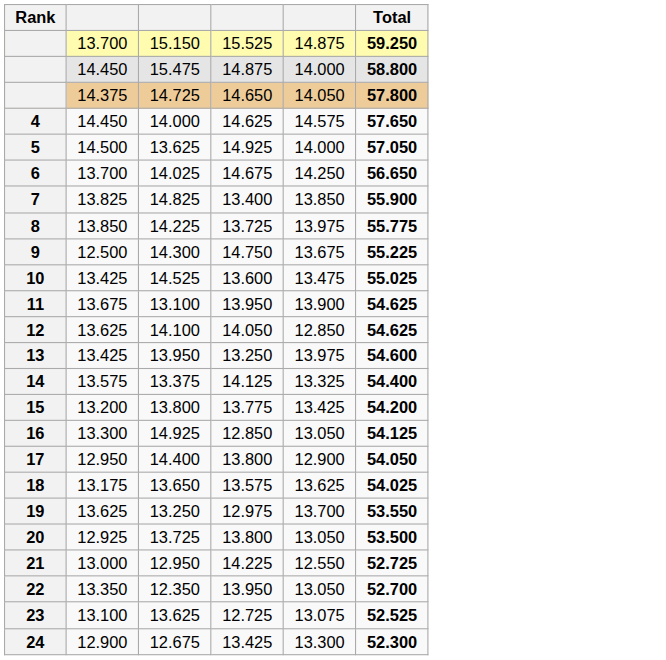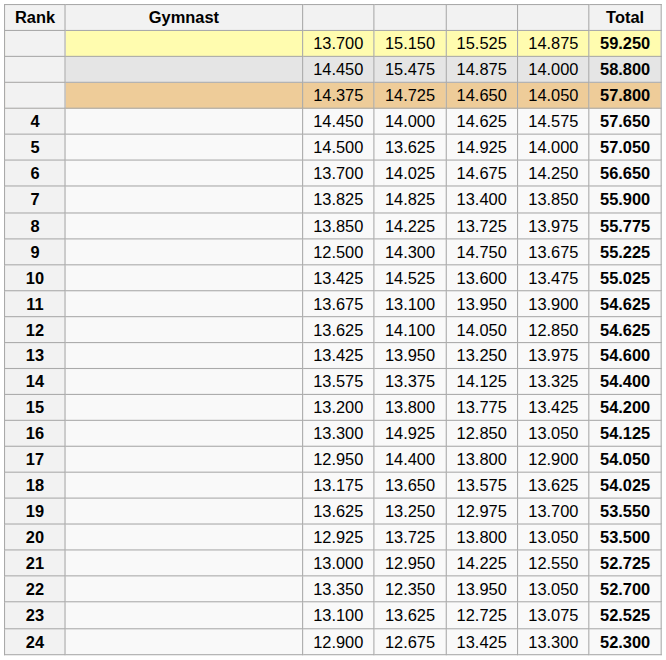 <table class="wikitable sortable" style="text-align:center; font-size:95%">
 <tr>
 <th scope="col" style="width:50px;">Rank</th>
+<th scope="col" style="width:220px;">Gymnast</th>
 <th scope="col" style="width:60px;"></th>
 <th scope="col" style="width:60px;"></th>
 <th scope="col" style="width:60px;"></th>
 <th scope="col" style="width:60px;"></th>
 <th scope="col" style="width:60px;">Total</th>
 </tr>
 <tr style="background:#fffcaf;">
 <th scope=row style="text-align:center"></th>
+<td align=left></td>
 <td>13.700</td>
 <td>15.150</td>
 <td>15.525</td>
 <td>14.875</td>
 <td><strong>59.250</strong></td>
 </tr>
 <tr style="background:#e5e5e5;">
 <th scope=row style="text-align:center"></th>
+<td align=left></td>
 <td>14.450</td>
 <td>15.475</td>
 <td>14.875</td>
 <td>14.000</td>
 <td><strong>58.800</strong></td>
 </tr>
 <tr style="background:#ec9;">
 <th scope=row style="text-align:center"></th>
+<td align=left></td>
 <td>14.375</td>
 <td>14.725</td>
 <td>14.650</td>
 <td>14.050</td>
 <td><strong>57.800</strong></td>
 </tr>
 <tr>
 <th scope=row style="text-align:center">4</th>
+<td align=left></td>
 <td>14.450</td>
 <td>14.000</td>
 <td>14.625</td>
 <td>14.575</td>
 <td><strong>57.650</strong></td>
 </tr>
 <tr>
 <th scope=row style="text-align:center">5</th>
+<td align=left></td>
 <td>14.500</td>
 <td>13.625</td>
 <td>14.925</td>
 <td>14.000</td>
 <td><strong>57.050</strong></td>
 </tr>
 <tr>
 <th scope=row style="text-align:center">6</th>
+<td align=left></td>
 <td>13.700</td>
 <td>14.025</td>
 <td>14.675</td>
 <td>14.250</td>
 <td><strong>56.650</strong></td>
 </tr>
 <tr>
 <th scope=row style="text-align:center">7</th>
+<td align=left></td>
 <td>13.825</td>
 <td>14.825</td>
 <td>13.400</td>
 <td>13.850</td>
 <td><strong>55.900</strong></td>
 </tr>
 <tr>
 <th scope=row style="text-align:center">8</th>
+<td align=left></td>
 <td>13.850</td>
 <td>14.225</td>
 <td>13.725</td>
 <td>13.975</td>
 <td><strong>55.775</strong></td>
 </tr>
 <tr>
 <th scope=row style="text-align:center">9</th>
+<td align=left></td>
 <td>12.500</td>
 <td>14.300</td>
 <td>14.750</td>
 <td>13.675</td>
 <td><strong>55.225</strong></td>
 </tr>
 <tr>
 <th scope=row style="text-align:center">10</th>
+<td align=left></td>
 <td>13.425</td>
 <td>14.525</td>
 <td>13.600</td>
 <td>13.475</td>
 <td><strong>55.025</strong></td>
 </tr>
 <tr>
 <th scope=row style="text-align:center">11</th>
+<td align=left></td>
 <td>13.675</td>
 <td>13.100</td>
 <td>13.950</td>
 <td>13.900</td>
 <td><strong>54.625</strong></td>
 </tr>
 <tr>
 <th scope=row style="text-align:center">12</th>
+<td align=left></td>
 <td>13.625</td>
 <td>14.100</td>
 <td>14.050</td>
 <td>12.850</td>
 <td><strong>54.625</strong></td>
 </tr>
 <tr>
 <th scope=row style="text-align:center">13</th>
+<td align=left></td>
 <td>13.425</td>
 <td>13.950</td>
 <td>13.250</td>
 <td>13.975</td>
 <td><strong>54.600</strong></td>
 </tr>
 <tr>
 <th scope=row style="text-align:center">14</th>
+<td align=left></td>
 <td>13.575</td>
 <td>13.375</td>
 <td>14.125</td>
 <td>13.325</td>
 <td><strong>54.400</strong></td>
 </tr>
 <tr>
 <th scope=row style="text-align:center">15</th>
+<td align=left></td>
 <td>13.200</td>
 <td>13.800</td>
 <td>13.775</td>
 <td>13.425</td>
 <td><strong>54.200</strong></td>
 </tr>
 <tr>
 <th scope=row style="text-align:center">16</th>
+<td align=left></td>
 <td>13.300</td>
 <td>14.925</td>
 <td>12.850</td>
 <td>13.050</td>
 <td><strong>54.125</strong></td>
 </tr>
 <tr>
 <th scope=row style="text-align:center">17</th>
+<td align=left></td>
 <td>12.950</td>
 <td>14.400</td>
 <td>13.800</td>
 <td>12.900</td>
 <td><strong>54.050</strong></td>
 </tr>
 <tr>
 <th scope=row style="text-align:center">18</th>
+<td align=left></td>
 <td>13.175</td>
 <td>13.650</td>
 <td>13.575</td>
 <td>13.625</td>
 <td><strong>54.025</strong></td>
 </tr>
 <tr>
 <th scope=row style="text-align:center">19</th>
+<td align=left></td>
 <td>13.625</td>
 <td>13.250</td>
 <td>12.975</td>
 <td>13.700</td>
 <td><strong>53.550</strong></td>
 </tr>
 <tr>
 <th scope=row style="text-align:center">20</th>
+<td align=left></td>
 <td>12.925</td>
 <td>13.725</td>
 <td>13.800</td>
 <td>13.050</td>
 <td><strong>53.500</strong></td>
 </tr>
 <tr>
 <th scope=row style="text-align:center">21</th>
+<td align=left></td>
 <td>13.000</td>
 <td>12.950</td>
 <td>14.225</td>
 <td>12.550</td>
 <td><strong>52.725</strong></td>
 </tr>
 <tr>
 <th scope=row style="text-align:center">22</th>
+<td align=left></td>
 <td>13.350</td>
 <td>12.350</td>
 <td>13.950</td>
 <td>13.050</td>
 <td><strong>52.700</strong></td>
 </tr>
 <tr>
 <th scope=row style="text-align:center">23</th>
+<td align=left></td>
 <td>13.100</td>
 <td>13.625</td>
 <td>12.725</td>
 <td>13.075</td>
 <td><strong>52.525</strong></td>
 </tr>
 <tr>
 <th scope=row style="text-align:center">24</th>
+<td align=left></td>
 <td>12.900</td>
 <td>12.675</td>
 <td>13.425</td>
 <td>13.300</td>
 <td><strong>52.300</strong></td>
 </tr>
 </table>
